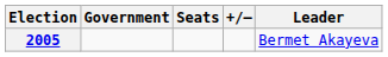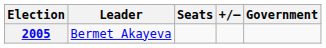 <table class=wikitable style=text-align:right>
 <tr>
 <th>Election</th>
-<th>Government</th>
+<th>Leader</th>
 <th>Seats</th>
 <th>+/–</th>
-<th>Leader</th>
+<th>Government</th>
 </tr>
 <tr>
 <th><a href='#'>2005</a></th>
+<td><a href='#'>Bermet Akayeva</a></td>
 <td></td>
 <td></td>
 <td></td>
-<td><a href='#'>Bermet Akayeva</a></td>
 </tr>
 </table>
